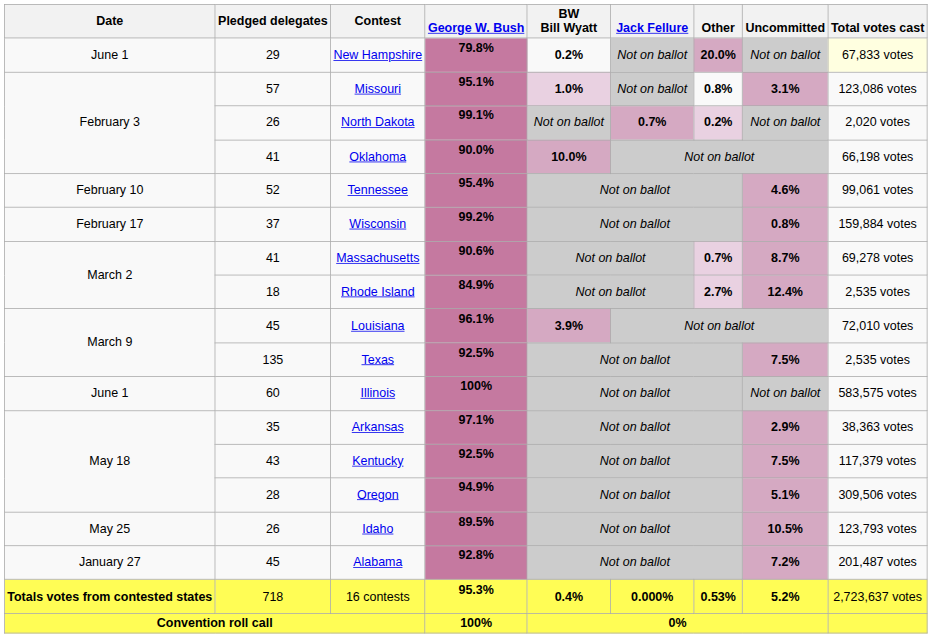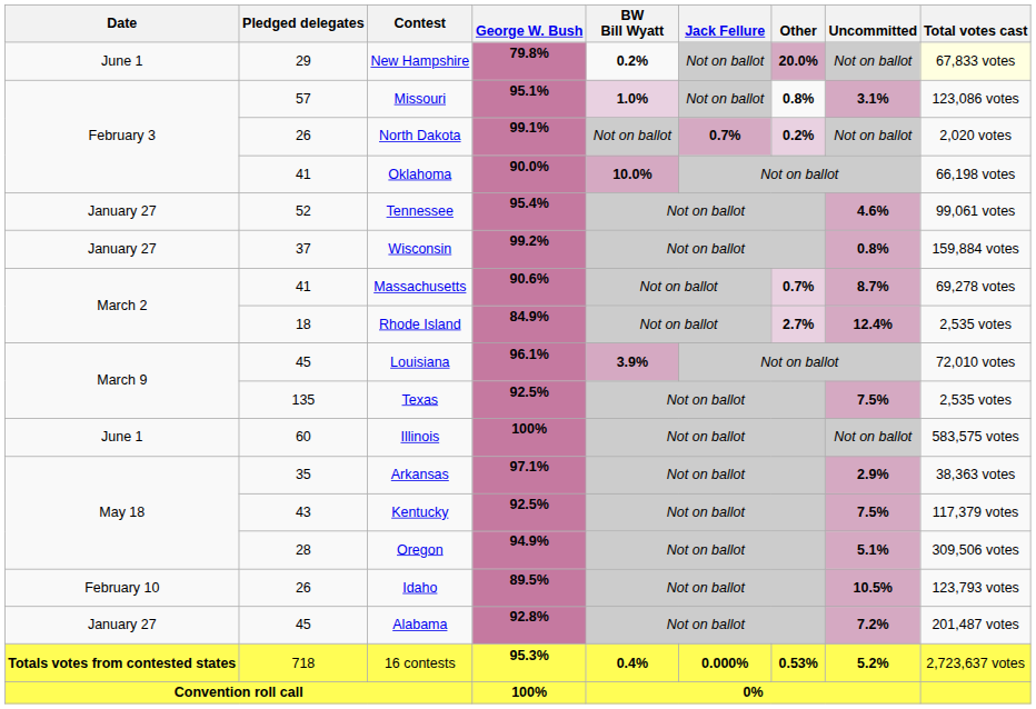 <table class="wikitable sortable sticky-header sort-under" style="text-align:center;font-size:100%;">
 <tr>
 <th>Date</th>
 <th>Pledged delegates</th>
 <th>Contest</th>
 <th style="vertical-align: top;"><br><a href='#'>George W. Bush</a></th>
 <th style="vertical-align: top;"><span> BW</span><br>Bill Wyatt</th>
 <th style="vertical-align: top;"><br><a href='#'>Jack Fellure</a></th>
 <th style="vertical-align: top;"><br>Other</th>
 <th style="vertical-align: top;"><br>Uncommitted</th>
 <th style="vertical-align: top;"><br>Total votes cast</th>
 </tr>
 <tr>
 <td>June 1</td>
 <td>29</td>
 <td><a href='#'>New Hampshire</a></td>
 <td style="background:#C579A0;"><strong>79.8%</strong><br><br></td>
 <td><strong>0.2%</strong><br></td>
 <td style="padding:11px 8px; background:#ccc;"><em>Not on ballot</em></td>
 <td style="padding:11px 8px; background:#d5a9c2;"><strong>20.0%</strong><br></td>
 <td style="padding:11px 8px; background:#ccc;"><em>Not on ballot</em></td>
 <td style="background: lightyellow;">67,833 votes</td>
 </tr>
 <tr>
 <td rowspan=3>February 3<br></td>
 <td>57</td>
 <td><a href='#'>Missouri</a></td>
 <td style="background:#C579A0;"><strong>95.1%</strong><br><br></td>
 <td style="background:#e9d1e1;"><strong>1.0%</strong><br></td>
 <td style="padding:11px 8px; background:#ccc;"><em>Not on ballot</em></td>
 <td><strong>0.8%</strong><br></td>
 <td style="background:#d5a9c2;"><strong>3.1%</strong><br></td>
 <td>123,086 votes</td>
 </tr>
 <tr>
 <td>26</td>
 <td><a href='#'>North Dakota</a></td>
 <td style="background:#C579A0;"><strong>99.1%</strong><br><br></td>
 <td style="padding:11px 8px; background:#ccc;"><em>Not on ballot</em></td>
 <td style="background:#d5a9c2;"><strong>0.7%</strong><br></td>
 <td style="background:#e9d1e1;"><strong>0.2%</strong><br></td>
 <td style="padding:11px 8px; background:#ccc;"><em>Not on ballot</em></td>
 <td>2,020 votes</td>
 </tr>
 <tr>
 <td>41</td>
 <td><a href='#'>Oklahoma</a></td>
 <td style="background:#C579A0;"><strong>90.0%</strong><br><br></td>
 <td style="background:#d5a9c2;"><strong>10.0%</strong><br></td>
 <td colspan=3 style="padding:11px 8px; background:#ccc;"><em>Not on ballot</em></td>
 <td>66,198 votes</td>
 </tr>
 <tr>
-<td>February 10</td>
+<td>January 27</td>
 <td>52</td>
 <td><a href='#'>Tennessee</a></td>
 <td style="background:#C579A0;"><strong>95.4%</strong><br><br></td>
 <td colspan=3 style="padding:11px 8px; background:#ccc;"><em>Not on ballot</em></td>
 <td style="background:#d5a9c2;"><strong>4.6%</strong><br></td>
 <td>99,061 votes</td>
 </tr>
 <tr>
-<td>February 17</td>
+<td>January 27</td>
 <td>37</td>
 <td><a href='#'>Wisconsin</a></td>
 <td style="background:#C579A0;"><strong>99.2%</strong><br><br></td>
 <td colspan=3 style="padding:11px 8px; background:#ccc;"><em>Not on ballot</em></td>
 <td style="background:#d5a9c2;"><strong>0.8%</strong><br></td>
 <td>159,884 votes</td>
 </tr>
 <tr>
 <td rowspan=2>March 2<br></td>
 <td>41</td>
 <td><a href='#'>Massachusetts</a></td>
 <td style="background:#C579A0;"><strong>90.6%</strong><br><br></td>
 <td colspan=2 style="padding:11px 8px; background:#ccc;"><em>Not on ballot</em></td>
 <td style="background:#e9d1e1;"><strong>0.7%</strong><br></td>
 <td style="background:#d5a9c2;"><strong>8.7%</strong><br></td>
 <td>69,278 votes</td>
 </tr>
 <tr>
 <td>18</td>
 <td><a href='#'>Rhode Island</a></td>
 <td style="background:#C579A0;"><strong>84.9%</strong><br><br></td>
 <td colspan=2 style="padding:11px 8px; background:#ccc;"><em>Not on ballot</em></td>
 <td style="background:#e9d1e1;"><strong>2.7%</strong><br></td>
 <td style="background:#d5a9c2;"><strong>12.4%</strong><br></td>
 <td>2,535 votes</td>
 </tr>
 <tr>
 <td rowspan=2>March 9</td>
 <td>45</td>
 <td><a href='#'>Louisiana</a></td>
 <td style="background:#C579A0;"><strong>96.1%</strong><br><br></td>
 <td style="background:#d5a9c2;"><strong>3.9%</strong><br></td>
 <td colspan=3 style="padding:11px 8px; background:#ccc;"><em>Not on ballot</em></td>
 <td>72,010 votes</td>
 </tr>
 <tr>
 <td>135</td>
 <td><a href='#'>Texas</a></td>
 <td style="background:#C579A0;"><strong>92.5%</strong><br><br></td>
 <td colspan=3 style="padding:11px 8px; background:#ccc;"><em>Not on ballot</em></td>
 <td style="background:#d5a9c2;"><strong>7.5%</strong><br></td>
 <td>2,535 votes</td>
 </tr>
 <tr>
 <td>June 1</td>
 <td>60</td>
 <td><a href='#'>Illinois</a></td>
 <td style="background:#C579A0;"><strong>100%</strong><br><br></td>
 <td colspan=3 style="padding:11px 8px; background:#ccc;"><em>Not on ballot</em></td>
 <td colspan=1 style="padding:11px 8px; background:#ccc;"><em>Not on ballot</em></td>
 <td>583,575 votes</td>
 </tr>
 <tr>
 <td rowspan=3>May 18</td>
 <td>35</td>
 <td><a href='#'>Arkansas</a></td>
 <td style="background:#C579A0;"><strong>97.1%</strong><br><br></td>
 <td colspan=3 style="padding:11px 8px; background:#ccc;"><em>Not on ballot</em></td>
 <td style="background:#d5a9c2;"><strong>2.9%</strong><br></td>
 <td>38,363 votes</td>
 </tr>
 <tr>
 <td>43</td>
 <td><a href='#'>Kentucky</a></td>
 <td style="background:#C579A0;"><strong>92.5%</strong><br><br></td>
 <td colspan=3 style="padding:11px 8px; background:#ccc;"><em>Not on ballot</em></td>
 <td style="background:#d5a9c2;"><strong>7.5%</strong><br></td>
 <td>117,379 votes</td>
 </tr>
 <tr>
 <td>28</td>
 <td><a href='#'>Oregon</a></td>
 <td style="background:#C579A0;"><strong>94.9%</strong><br><br></td>
 <td colspan=3 style="padding:11px 8px; background:#ccc;"><em>Not on ballot</em></td>
 <td style="background:#d5a9c2;"><strong>5.1%</strong><br></td>
 <td>309,506 votes</td>
 </tr>
 <tr>
-<td>May 25</td>
+<td>February 10</td>
 <td>26</td>
 <td><a href='#'>Idaho</a></td>
 <td style="background:#C579A0;"><strong>89.5%</strong><br><br></td>
 <td colspan=3 style="padding:11px 8px; background:#ccc;"><em>Not on ballot</em></td>
 <td style="background:#d5a9c2;"><strong>10.5%</strong><br></td>
 <td>123,793 votes</td>
 </tr>
 <tr>
 <td>January 27</td>
 <td>45</td>
 <td><a href='#'>Alabama</a></td>
 <td style="background:#C579A0;"><strong>92.8%</strong><br><br></td>
 <td colspan=3 style="padding:11px 8px; background:#ccc;"><em>Not on ballot</em></td>
 <td style="background:#d5a9c2;"><strong>7.2%</strong><br></td>
 <td>201,487 votes</td>
 </tr>
 <tr style="background:#FFFD55;">
 <td><strong>Totals votes from contested states</strong></td>
 <td>718</td>
 <td>16 contests</td>
 <td><strong>95.3%</strong><br><br></td>
 <td><strong>0.4%</strong><br></td>
 <td><strong>0.000%</strong><br></td>
 <td><strong>0.53%</strong><br></td>
 <td><strong>5.2%</strong><br></td>
 <td>2,723,637 votes</td>
 </tr>
 <tr style="background:#FFFD55;">
 <td colspan=3><strong>Convention roll call</strong></td>
 <td><strong>100%</strong><br></td>
 <td colspan=4><strong>0%</strong></td>
 <td></td>
 </tr>
 </table>
